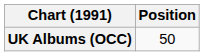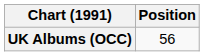 <table class="wikitable plainrowheaders" style="text-align:center">
 <tr>
 <th scope="col">Chart (1991)</th>
 <th scope="col">Position</th>
 </tr>
 <tr>
 <th scope="row">UK Albums (OCC)</th>
-<td>50</td>
+<td>56</td>
 </tr>
 </table>
